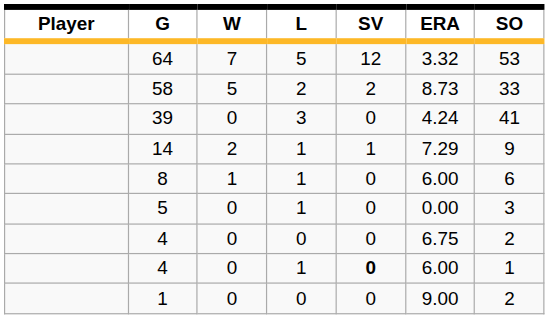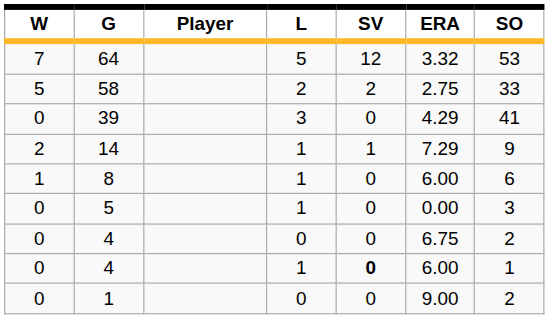 <table class="wikitable sortable">
 <tr>
+<th style="background:#FFFFFF; border-top:#000000 5px solid; border-bottom:#FDB827 5px solid;" width="9%">W</th>
+<th style="background:#FFFFFF; border-top:#000000 5px solid; border-bottom:#FDB827 5px solid;" width="9%">G</th>
 <th style="background:#FFFFFF; border-top:#000000 5px solid; border-bottom:#FDB827 5px solid;" width="16%">Player</th>
-<th style="background:#FFFFFF; border-top:#000000 5px solid; border-bottom:#FDB827 5px solid;" width="9%">G</th>
-<th style="background:#FFFFFF; border-top:#000000 5px solid; border-bottom:#FDB827 5px solid;" width="9%">W</th>
 <th style="background:#FFFFFF; border-top:#000000 5px solid; border-bottom:#FDB827 5px solid;" width="9%">L</th>
 <th style="background:#FFFFFF; border-top:#000000 5px solid; border-bottom:#FDB827 5px solid;" width="9%">SV</th>
 <th style="background:#FFFFFF; border-top:#000000 5px solid; border-bottom:#FDB827 5px solid;" width="9%">ERA</th>
 <th style="background:#FFFFFF; border-top:#000000 5px solid; border-bottom:#FDB827 5px solid;" width="9%">SO</th>
 </tr>
 <tr align="center">
+<td>7</td>
+<td>64</td>
 <td></td>
-<td>64</td>
-<td>7</td>
 <td>5</td>
 <td>12</td>
 <td>3.32</td>
 <td>53</td>
 </tr>
 <tr align="center">
+<td>5</td>
+<td>58</td>
 <td></td>
-<td>58</td>
-<td>5</td>
 <td>2</td>
 <td>2</td>
-<td>8.73</td>
+<td>2.75</td>
 <td>33</td>
 </tr>
 <tr align="center">
+<td>0</td>
+<td>39</td>
 <td></td>
-<td>39</td>
-<td>0</td>
 <td>3</td>
 <td>0</td>
-<td>4.24</td>
+<td>4.29</td>
 <td>41</td>
 </tr>
 <tr align="center">
+<td>2</td>
+<td>14</td>
 <td></td>
-<td>14</td>
-<td>2</td>
 <td>1</td>
 <td>1</td>
 <td>7.29</td>
 <td>9</td>
 </tr>
 <tr align="center">
+<td>1</td>
+<td>8</td>
 <td></td>
-<td>8</td>
-<td>1</td>
 <td>1</td>
 <td>0</td>
 <td>6.00</td>
 <td>6</td>
 </tr>
 <tr align="center">
+<td>0</td>
+<td>5</td>
 <td></td>
-<td>5</td>
-<td>0</td>
 <td>1</td>
 <td>0</td>
 <td>0.00</td>
 <td>3</td>
 </tr>
 <tr align="center">
+<td>0</td>
+<td>4</td>
 <td></td>
-<td>4</td>
-<td>0</td>
 <td>0</td>
 <td>0</td>
 <td>6.75</td>
 <td>2</td>
 </tr>
 <tr align="center">
+<td>0</td>
+<td>4</td>
 <td></td>
-<td>4</td>
-<td>0</td>
 <td>1</td>
 <td><strong>0</strong></td>
 <td>6.00</td>
 <td>1</td>
 </tr>
 <tr align="center">
+<td>0</td>
+<td>1</td>
 <td></td>
-<td>1</td>
-<td>0</td>
 <td>0</td>
 <td>0</td>
 <td>9.00</td>
 <td>2</td>
 </tr>
 </table>
